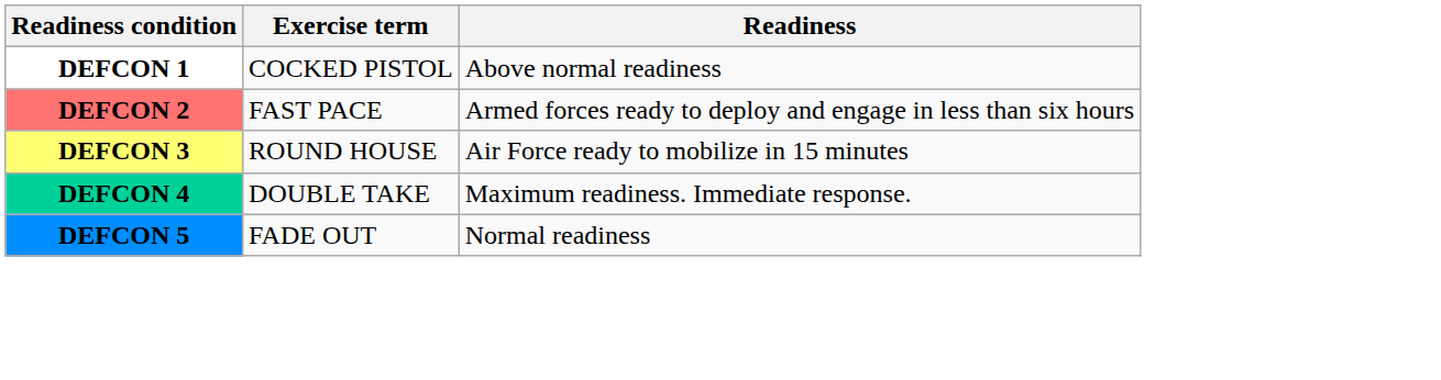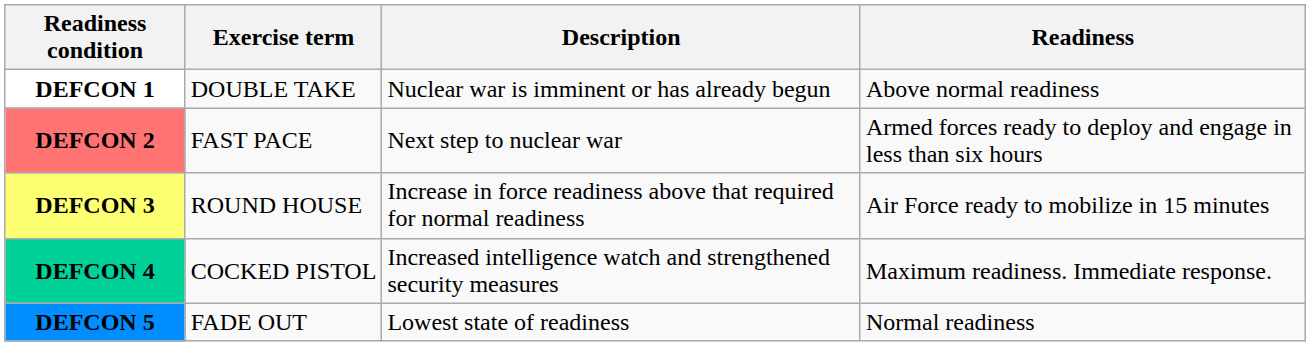 <table class="wikitable">
 <tr>
 <th>Readiness condition</th>
 <th>Exercise term</th>
+<th>Description</th>
 <th>Readiness</th>
 </tr>
 <tr>
 <td style="text-align: center; background-color:#ffffff"><strong>DEFCON 1</strong></td>
-<td style="white-space:nowrap">COCKED PISTOL</td>
+<td style="white-space:nowrap">DOUBLE TAKE</td>
+<td>Nuclear war is imminent or has already begun</td>
 <td>Above normal readiness</td>
 </tr>
 <tr>
 <td style="text-align: center; background-color:#ff7373"><strong>DEFCON 2</strong></td>
 <td style="white-space:nowrap">FAST PACE</td>
+<td>Next step to nuclear war</td>
 <td>Armed forces ready to deploy and engage in less than six hours</td>
 </tr>
 <tr>
 <td style="text-align: center; background-color:#fdff73"><strong>DEFCON 3</strong></td>
 <td style="white-space:nowrap">ROUND HOUSE</td>
+<td>Increase in force readiness above that required for normal readiness</td>
 <td>Air Force ready to mobilize in 15 minutes</td>
 </tr>
 <tr>
 <td style="text-align: center; background-color:#00d199"><strong>DEFCON 4</strong></td>
-<td style="white-space:nowrap">DOUBLE TAKE</td>
+<td style="white-space:nowrap">COCKED PISTOL</td>
+<td>Increased intelligence watch and strengthened security measures</td>
 <td>Maximum readiness. Immediate response.</td>
 </tr>
 <tr>
 <td style="text-align: center; background-color:#008dff"><strong>DEFCON 5</strong></td>
 <td style="white-space:nowrap">FADE OUT</td>
+<td>Lowest state of readiness</td>
 <td>Normal readiness</td>
 </tr>
 </table>
